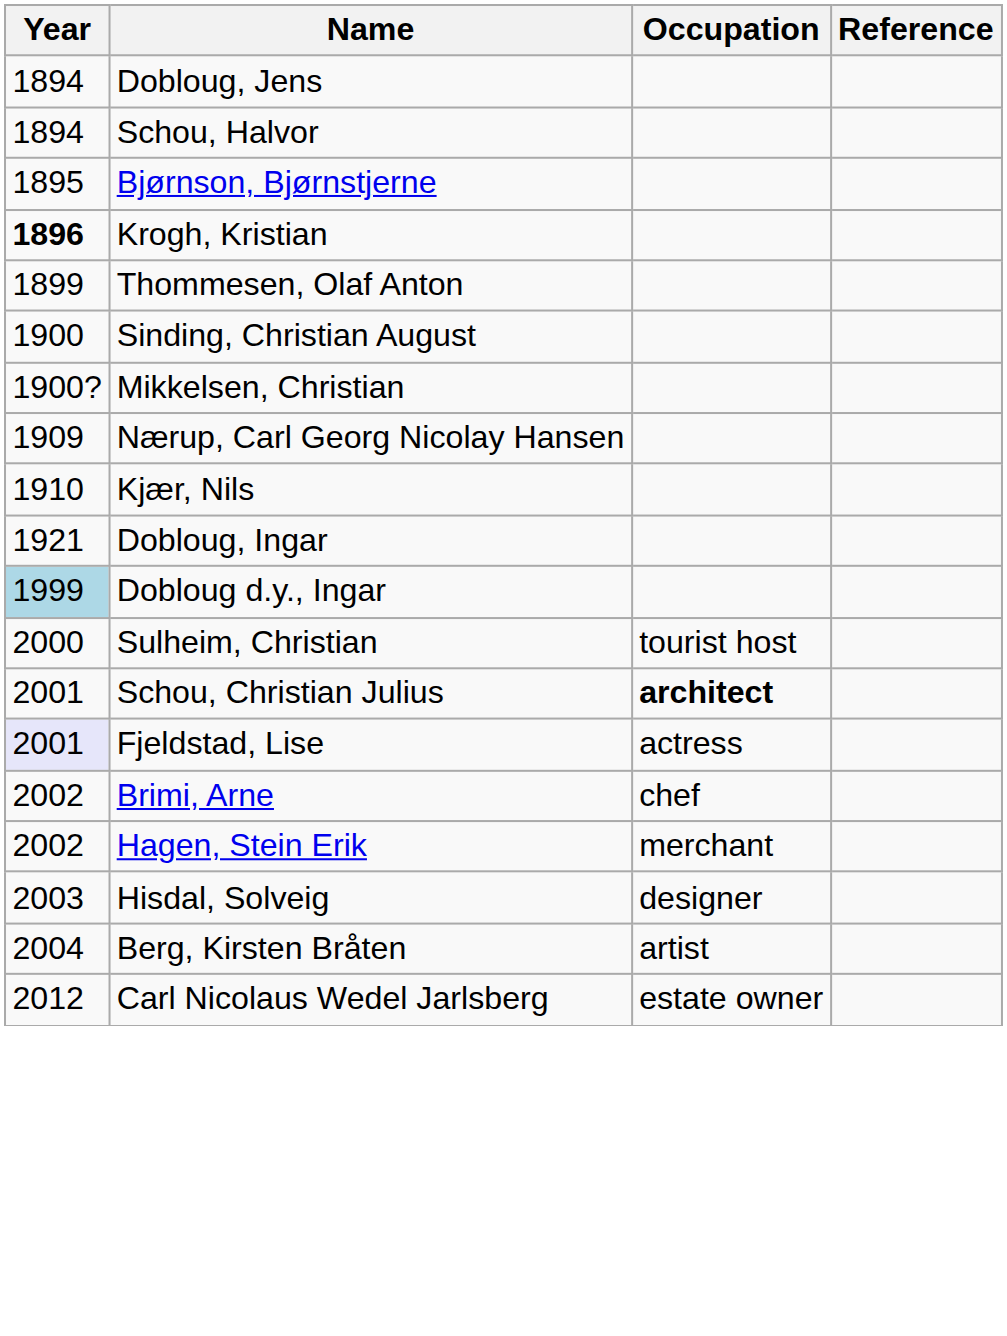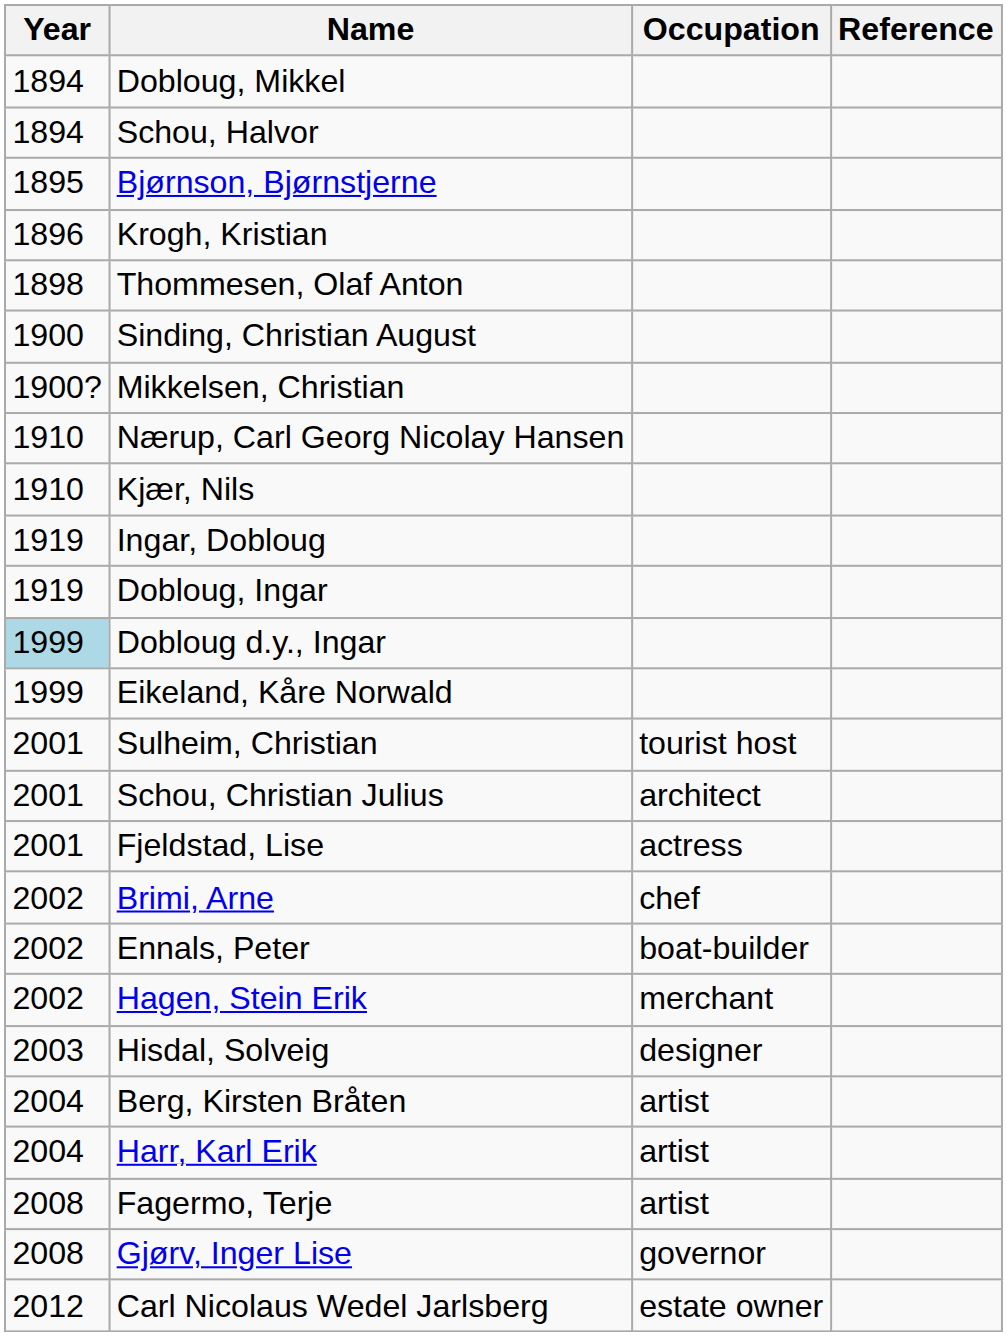 <table class="wikitable sortable">
 <tr>
 <th>Year</th>
 <th>Name</th>
 <th>Occupation</th>
 <th>Reference</th>
 </tr>
 <tr>
 <td>1894</td>
-<td>Dobloug, Jens</td>
+<td>Dobloug, Mikkel</td>
 <td></td>
 <td></td>
 </tr>
 <tr>
 <td>1894</td>
 <td>Schou, Halvor</td>
 <td></td>
 <td></td>
 </tr>
 <tr>
 <td>1895</td>
 <td><a href='#'>Bjørnson, Bjørnstjerne</a></td>
 <td></td>
 <td></td>
 </tr>
 <tr>
-<td><strong>1896</strong></td>
+<td>1896</td>
 <td>Krogh, Kristian</td>
 <td></td>
 <td></td>
 </tr>
 <tr>
-<td>1899</td>
+<td>1898</td>
 <td>Thommesen, Olaf Anton</td>
 <td></td>
 <td></td>
 </tr>
 <tr>
 <td>1900</td>
 <td>Sinding, Christian August</td>
 <td></td>
 <td></td>
 </tr>
 <tr>
 <td>1900?</td>
 <td>Mikkelsen, Christian</td>
 <td></td>
 <td></td>
 </tr>
 <tr>
-<td>1909</td>
+<td>1910</td>
 <td>Nærup, Carl Georg Nicolay Hansen</td>
 <td></td>
 <td></td>
 </tr>
 <tr>
 <td>1910</td>
 <td>Kjær, Nils</td>
 <td></td>
 <td></td>
 </tr>
 <tr>
-<td>1921</td>
+<td>1919</td>
+<td>Ingar, Dobloug</td>
+<td></td>
+<td></td>
+</tr>
+<tr>
+<td>1919</td>
 <td>Dobloug, Ingar</td>
 <td></td>
 <td></td>
 </tr>
 <tr>
 <td style="background: lightblue;">1999</td>
 <td>Dobloug d.y., Ingar</td>
 <td></td>
 <td></td>
 </tr>
 <tr>
-<td>2000</td>
+<td>1999</td>
+<td>Eikeland, Kåre Norwald</td>
+<td></td>
+<td></td>
+</tr>
+<tr>
+<td>2001</td>
 <td>Sulheim, Christian</td>
 <td>tourist host</td>
 <td></td>
 </tr>
 <tr>
 <td>2001</td>
 <td>Schou, Christian Julius</td>
-<td><strong>architect</strong></td>
+<td>architect</td>
 <td></td>
 </tr>
 <tr>
-<td style="background: lavender;">2001</td>
+<td>2001</td>
 <td>Fjeldstad, Lise</td>
 <td>actress</td>
 <td></td>
 </tr>
 <tr>
 <td>2002</td>
 <td><a href='#'>Brimi, Arne</a></td>
 <td>chef</td>
+<td></td>
+</tr>
+<tr>
+<td>2002</td>
+<td>Ennals, Peter</td>
+<td>boat-builder</td>
 <td></td>
 </tr>
 <tr>
 <td>2002</td>
 <td><a href='#'>Hagen, Stein Erik</a></td>
 <td>merchant</td>
 <td></td>
 </tr>
 <tr>
 <td>2003</td>
 <td>Hisdal, Solveig</td>
 <td>designer</td>
 <td></td>
 </tr>
 <tr>
 <td>2004</td>
 <td>Berg, Kirsten Bråten</td>
 <td>artist</td>
 <td></td>
 </tr>
 <tr>
+<td>2004</td>
+<td><a href='#'>Harr, Karl Erik</a></td>
+<td>artist</td>
+<td></td>
+</tr>
+<tr>
+<td>2008</td>
+<td>Fagermo, Terje</td>
+<td>artist</td>
+<td></td>
+</tr>
+<tr>
+<td>2008</td>
+<td><a href='#'>Gjørv, Inger Lise</a></td>
+<td>governor</td>
+<td></td>
+</tr>
+<tr>
 <td>2012</td>
 <td>Carl Nicolaus Wedel Jarlsberg</td>
 <td>estate owner</td>
 <td></td>
 </tr>
 <tr>
 </tr>
 </table>
